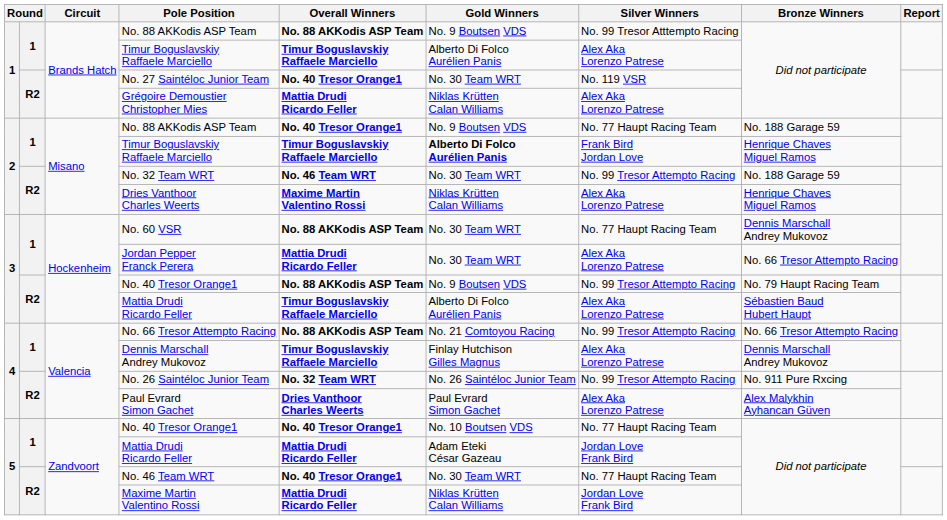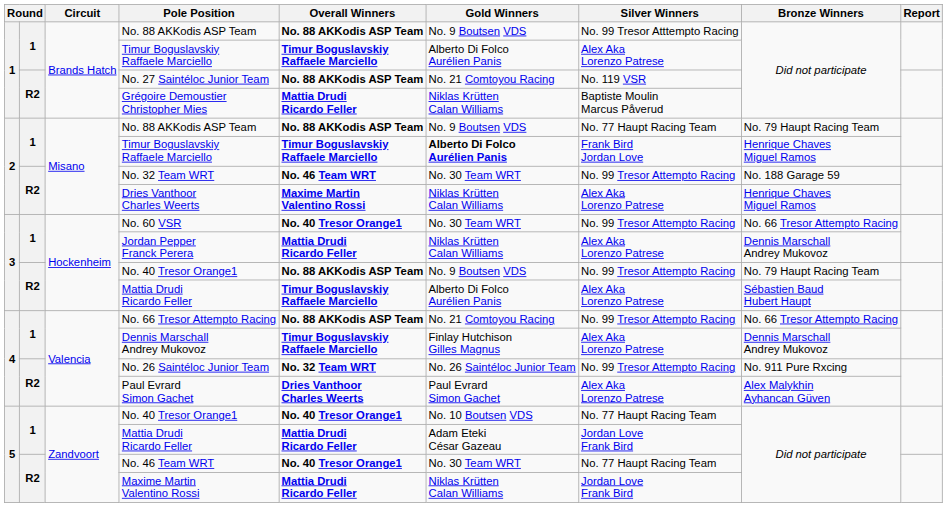 <table class="wikitable" style=font-size:85%;">
 <tr>
 <th colspan=2>Round</th>
 <th>Circuit</th>
 <th>Pole Position</th>
 <th>Overall Winners</th>
 <th>Gold Winners</th>
 <th>Silver Winners</th>
 <th>Bronze Winners</th>
 <th>Report</th>
 </tr>
 <tr>
 <th rowspan=4>1</th>
 <th rowspan=2>1</th>
 <td rowspan=4> <a href='#'>Brands Hatch</a></td>
 <td> No. 88 AKKodis ASP Team</td>
 <td><strong> No. 88 AKKodis ASP Team</strong></td>
 <td> No. 9 <a href='#'>Boutsen</a> <a href='#'>VDS</a></td>
 <td> No. 99 Tresor Atttempto Racing</td>
 <td rowspan=4 align=center><em>Did not participate</em></td>
 <td rowspan="2"></td>
 </tr>
 <tr>
 <td> <a href='#'>Timur Boguslavskiy</a><br> <a href='#'>Raffaele Marciello</a></td>
 <td><strong> <a href='#'>Timur Boguslavskiy</a><br> <a href='#'>Raffaele Marciello</a></strong></td>
 <td> Alberto Di Folco<br> <a href='#'>Aurélien Panis</a></td>
 <td> <a href='#'>Alex Aka</a><br> <a href='#'>Lorenzo Patrese</a></td>
 </tr>
 <tr>
 <th rowspan=2>R2</th>
 <td> No. 27 <a href='#'>Saintéloc Junior Team</a></td>
-<td><strong> No. 40 <a href='#'>Tresor Orange1</a></strong></td>
-<td> No. 30 <a href='#'>Team WRT</a></td>
+<td><strong> No. 88 AKKodis ASP Team</strong></td>
+<td> No. 21 <a href='#'>Comtoyou Racing</a></td>
 <td> No. 119 <a href='#'>VSR</a></td>
 <td rowspan="2"></td>
 </tr>
 <tr>
 <td> <a href='#'>Grégoire Demoustier</a><br> <a href='#'>Christopher Mies</a></td>
 <td><strong> <a href='#'>Mattia Drudi</a><br> <a href='#'>Ricardo Feller</a></strong></td>
 <td> <a href='#'>Niklas Krütten</a><br> <a href='#'>Calan Williams</a></td>
-<td> <a href='#'>Alex Aka</a><br> <a href='#'>Lorenzo Patrese</a></td>
+<td> Baptiste Moulin<br> Marcus Påverud</td>
 </tr>
 <tr>
 <th rowspan=4>2</th>
 <th rowspan=2>1</th>
 <td rowspan=4> <a href='#'>Misano</a></td>
 <td> No. 88 AKKodis ASP Team</td>
-<td><strong> No. 40 <a href='#'>Tresor Orange1</a></strong></td>
+<td><strong> No. 88 AKKodis ASP Team</strong></td>
 <td> No. 9 <a href='#'>Boutsen</a> <a href='#'>VDS</a></td>
 <td> No. 77 Haupt Racing Team</td>
-<td> No. 188 Garage 59</td>
+<td> No. 79 Haupt Racing Team</td>
 <td rowspan="2"></td>
 </tr>
 <tr>
 <td> <a href='#'>Timur Boguslavskiy</a><br> <a href='#'>Raffaele Marciello</a></td>
 <td><strong> <a href='#'>Timur Boguslavskiy</a><br> <a href='#'>Raffaele Marciello</a></strong></td>
 <td><strong> Alberto Di Folco<br> <a href='#'>Aurélien Panis</a></strong></td>
 <td> <a href='#'>Frank Bird</a><br> <a href='#'>Jordan Love</a></td>
 <td> <a href='#'>Henrique Chaves</a><br> <a href='#'>Miguel Ramos</a></td>
 </tr>
 <tr>
 <th rowspan=2>R2</th>
 <td> No. 32 <a href='#'>Team WRT</a></td>
 <td><strong> No. 46 <a href='#'>Team WRT</a></strong></td>
 <td> No. 30 <a href='#'>Team WRT</a></td>
 <td> No. 99 <a href='#'>Tresor Attempto Racing</a></td>
 <td> No. 188 Garage 59</td>
 <td rowspan="2"></td>
 </tr>
 <tr>
 <td> <a href='#'>Dries Vanthoor</a><br> <a href='#'>Charles Weerts</a></td>
 <td><strong> <a href='#'>Maxime Martin</a><br> <a href='#'>Valentino Rossi</a></strong></td>
 <td> <a href='#'>Niklas Krütten</a><br> <a href='#'>Calan Williams</a></td>
 <td> <a href='#'>Alex Aka</a><br> <a href='#'>Lorenzo Patrese</a></td>
 <td> <a href='#'>Henrique Chaves</a><br> <a href='#'>Miguel Ramos</a></td>
 </tr>
 <tr>
 <th rowspan=4>3</th>
 <th rowspan=2>1</th>
 <td rowspan=4> <a href='#'>Hockenheim</a></td>
 <td> No. 60 <a href='#'>VSR</a></td>
-<td><strong> No. 88 AKKodis ASP Team</strong></td>
+<td><strong> No. 40 <a href='#'>Tresor Orange1</a></strong></td>
 <td> No. 30 <a href='#'>Team WRT</a></td>
-<td> No. 77 Haupt Racing Team</td>
-<td> <a href='#'>Dennis Marschall</a><br> Andrey Mukovoz</td>
+<td> No. 99 <a href='#'>Tresor Attempto Racing</a></td>
+<td> No. 66 <a href='#'>Tresor Attempto Racing</a></td>
 <td rowspan="2"></td>
 </tr>
 <tr>
 <td> <a href='#'>Jordan Pepper</a><br> <a href='#'>Franck Perera</a></td>
 <td><strong> <a href='#'>Mattia Drudi</a><br> <a href='#'>Ricardo Feller</a></strong></td>
-<td> No. 30 <a href='#'>Team WRT</a></td>
+<td> <a href='#'>Niklas Krütten</a><br> <a href='#'>Calan Williams</a></td>
 <td> <a href='#'>Alex Aka</a><br> <a href='#'>Lorenzo Patrese</a></td>
-<td> No. 66 <a href='#'>Tresor Attempto Racing</a></td>
+<td> <a href='#'>Dennis Marschall</a><br> Andrey Mukovoz</td>
 </tr>
 <tr>
 <th rowspan=2>R2</th>
 <td> No. 40 <a href='#'>Tresor Orange1</a></td>
 <td><strong> No. 88 AKKodis ASP Team</strong></td>
 <td> No. 9 <a href='#'>Boutsen</a> <a href='#'>VDS</a></td>
 <td> No. 99 <a href='#'>Tresor Attempto Racing</a></td>
 <td> No. 79 Haupt Racing Team</td>
 <td rowspan="2"></td>
 </tr>
 <tr>
 <td> <a href='#'>Mattia Drudi</a><br> <a href='#'>Ricardo Feller</a></td>
 <td><strong> <a href='#'>Timur Boguslavskiy</a><br> <a href='#'>Raffaele Marciello</a></strong></td>
 <td> Alberto Di Folco<br> <a href='#'>Aurélien Panis</a></td>
 <td> <a href='#'>Alex Aka</a><br> <a href='#'>Lorenzo Patrese</a></td>
 <td> <a href='#'>Sébastien Baud</a><br> <a href='#'>Hubert Haupt</a></td>
 </tr>
 <tr>
 <th rowspan=4>4</th>
 <th rowspan=2>1</th>
 <td rowspan=4> <a href='#'>Valencia</a></td>
 <td> No. 66 <a href='#'>Tresor Attempto Racing</a></td>
 <td><strong> No. 88 AKKodis ASP Team</strong></td>
 <td> No. 21 <a href='#'>Comtoyou Racing</a></td>
 <td> No. 99 <a href='#'>Tresor Attempto Racing</a></td>
 <td> No. 66 <a href='#'>Tresor Attempto Racing</a></td>
 <td rowspan="2"></td>
 </tr>
 <tr>
 <td> <a href='#'>Dennis Marschall</a><br> Andrey Mukovoz</td>
 <td><strong> <a href='#'>Timur Boguslavskiy</a><br> <a href='#'>Raffaele Marciello</a></strong></td>
 <td> Finlay Hutchison<br> <a href='#'>Gilles Magnus</a></td>
 <td> <a href='#'>Alex Aka</a><br> <a href='#'>Lorenzo Patrese</a></td>
 <td> <a href='#'>Dennis Marschall</a><br> Andrey Mukovoz</td>
 </tr>
 <tr>
 <th rowspan=2>R2</th>
 <td> No. 26 <a href='#'>Saintéloc Junior Team</a></td>
 <td><strong> No. 32 <a href='#'>Team WRT</a></strong></td>
 <td> No. 26 <a href='#'>Saintéloc Junior Team</a></td>
 <td> No. 99 <a href='#'>Tresor Attempto Racing</a></td>
 <td> No. 911 Pure Rxcing</td>
 <td rowspan="2"></td>
 </tr>
 <tr>
 <td> Paul Evrard<br> <a href='#'>Simon Gachet</a></td>
 <td><strong> <a href='#'>Dries Vanthoor</a><br> <a href='#'>Charles Weerts</a></strong></td>
 <td> Paul Evrard<br> <a href='#'>Simon Gachet</a></td>
 <td> <a href='#'>Alex Aka</a><br> <a href='#'>Lorenzo Patrese</a></td>
 <td> <a href='#'>Alex Malykhin</a><br> <a href='#'>Ayhancan Güven</a></td>
 </tr>
 <tr>
 <th rowspan=4>5</th>
 <th rowspan=2>1</th>
 <td rowspan=4> <a href='#'>Zandvoort</a></td>
 <td> No. 40 <a href='#'>Tresor Orange1</a></td>
 <td><strong> No. 40 <a href='#'>Tresor Orange1</a></strong></td>
 <td> No. 10 <a href='#'>Boutsen</a> <a href='#'>VDS</a></td>
 <td> No. 77 Haupt Racing Team</td>
 <td rowspan=4 align=center><em>Did not participate</em></td>
 <td rowspan="2"></td>
 </tr>
 <tr>
 <td> <a href='#'>Mattia Drudi</a><br> <a href='#'>Ricardo Feller</a></td>
 <td><strong> <a href='#'>Mattia Drudi</a><br> <a href='#'>Ricardo Feller</a></strong></td>
 <td> Adam Eteki<br> César Gazeau</td>
 <td> <a href='#'>Jordan Love</a><br> <a href='#'>Frank Bird</a></td>
 </tr>
 <tr>
 <th rowspan=2>R2</th>
 <td> No. 46 <a href='#'>Team WRT</a></td>
 <td><strong> No. 40 <a href='#'>Tresor Orange1</a></strong></td>
 <td> No. 30 <a href='#'>Team WRT</a></td>
 <td> No. 77 Haupt Racing Team</td>
 <td rowspan="2"></td>
 </tr>
 <tr>
 <td> <a href='#'>Maxime Martin</a><br> <a href='#'>Valentino Rossi</a></td>
 <td><strong> <a href='#'>Mattia Drudi</a><br> <a href='#'>Ricardo Feller</a></strong></td>
 <td> <a href='#'>Niklas Krütten</a><br> <a href='#'>Calan Williams</a></td>
 <td> <a href='#'>Jordan Love</a><br> <a href='#'>Frank Bird</a></td>
 </tr>
 </table>
